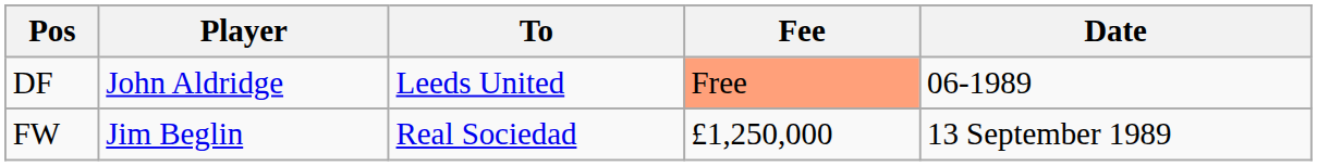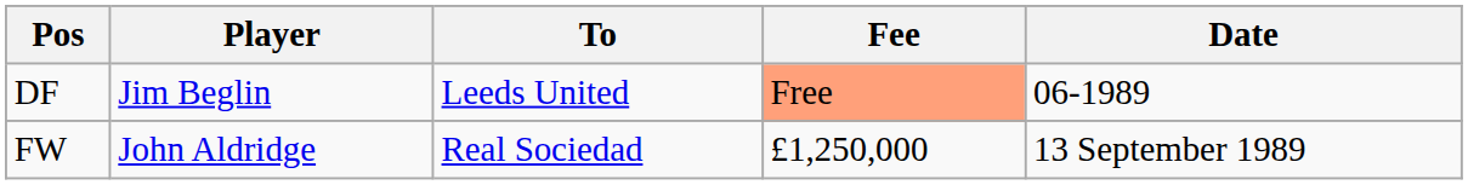 <table width=50% class="wikitable" style="text-align:center; font-size:95%; text-align:left">
 <tr>
 <th><strong>Pos</strong></th>
 <th><strong>Player</strong></th>
 <th><strong>To</strong></th>
 <th><strong>Fee</strong></th>
 <th><strong>Date</strong></th>
 </tr>
 <tr --->
 <td>DF</td>
-<td> <a href='#'>John Aldridge</a></td>
+<td> <a href='#'>Jim Beglin</a></td>
 <td> <a href='#'>Leeds United</a></td>
 <td style="background: lightsalmon;">Free</td>
 <td>06-1989</td>
 </tr>
 <tr --->
 <td>FW</td>
-<td> <a href='#'>Jim Beglin</a></td>
+<td> <a href='#'>John Aldridge</a></td>
 <td> <a href='#'>Real Sociedad</a></td>
 <td>£1,250,000</td>
 <td>13 September 1989</td>
 </tr>
 </table>
